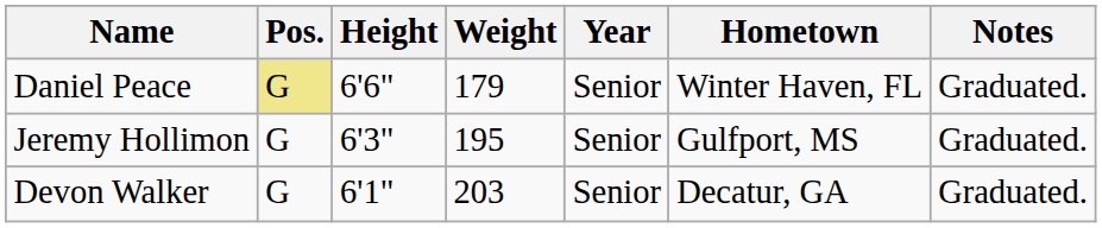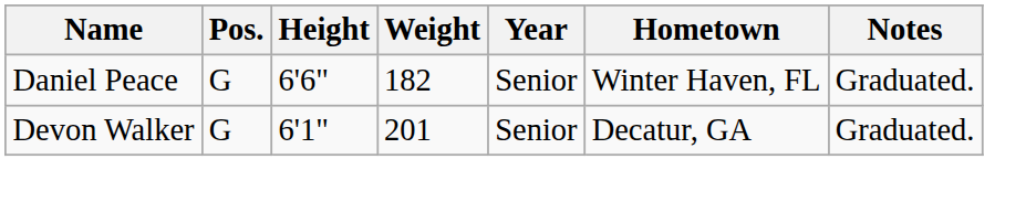 <table class="wikitable sortable" border="1">
 <tr>
 <th>Name</th>
 <th>Pos.</th>
 <th>Height</th>
 <th>Weight</th>
 <th>Year</th>
 <th>Hometown</th>
 <th class="unsortable">Notes</th>
 </tr>
 <tr>
 <td sortname>Daniel Peace</td>
-<td style="background: khaki;">G</td>
+<td>G</td>
 <td>6'6"</td>
-<td>179</td>
+<td>182</td>
 <td>Senior</td>
 <td>Winter Haven, FL</td>
-<td>Graduated.</td>
-</tr>
-<tr>
-<td sortname>Jeremy Hollimon</td>
-<td>G</td>
-<td>6'3"</td>
-<td>195</td>
-<td>Senior</td>
-<td>Gulfport, MS</td>
 <td>Graduated.</td>
 </tr>
 <tr>
 <td sortname>Devon Walker</td>
 <td>G</td>
 <td>6'1"</td>
-<td>203</td>
+<td>201</td>
 <td>Senior</td>
 <td>Decatur, GA</td>
 <td>Graduated.</td>
 </tr>
 </table>
